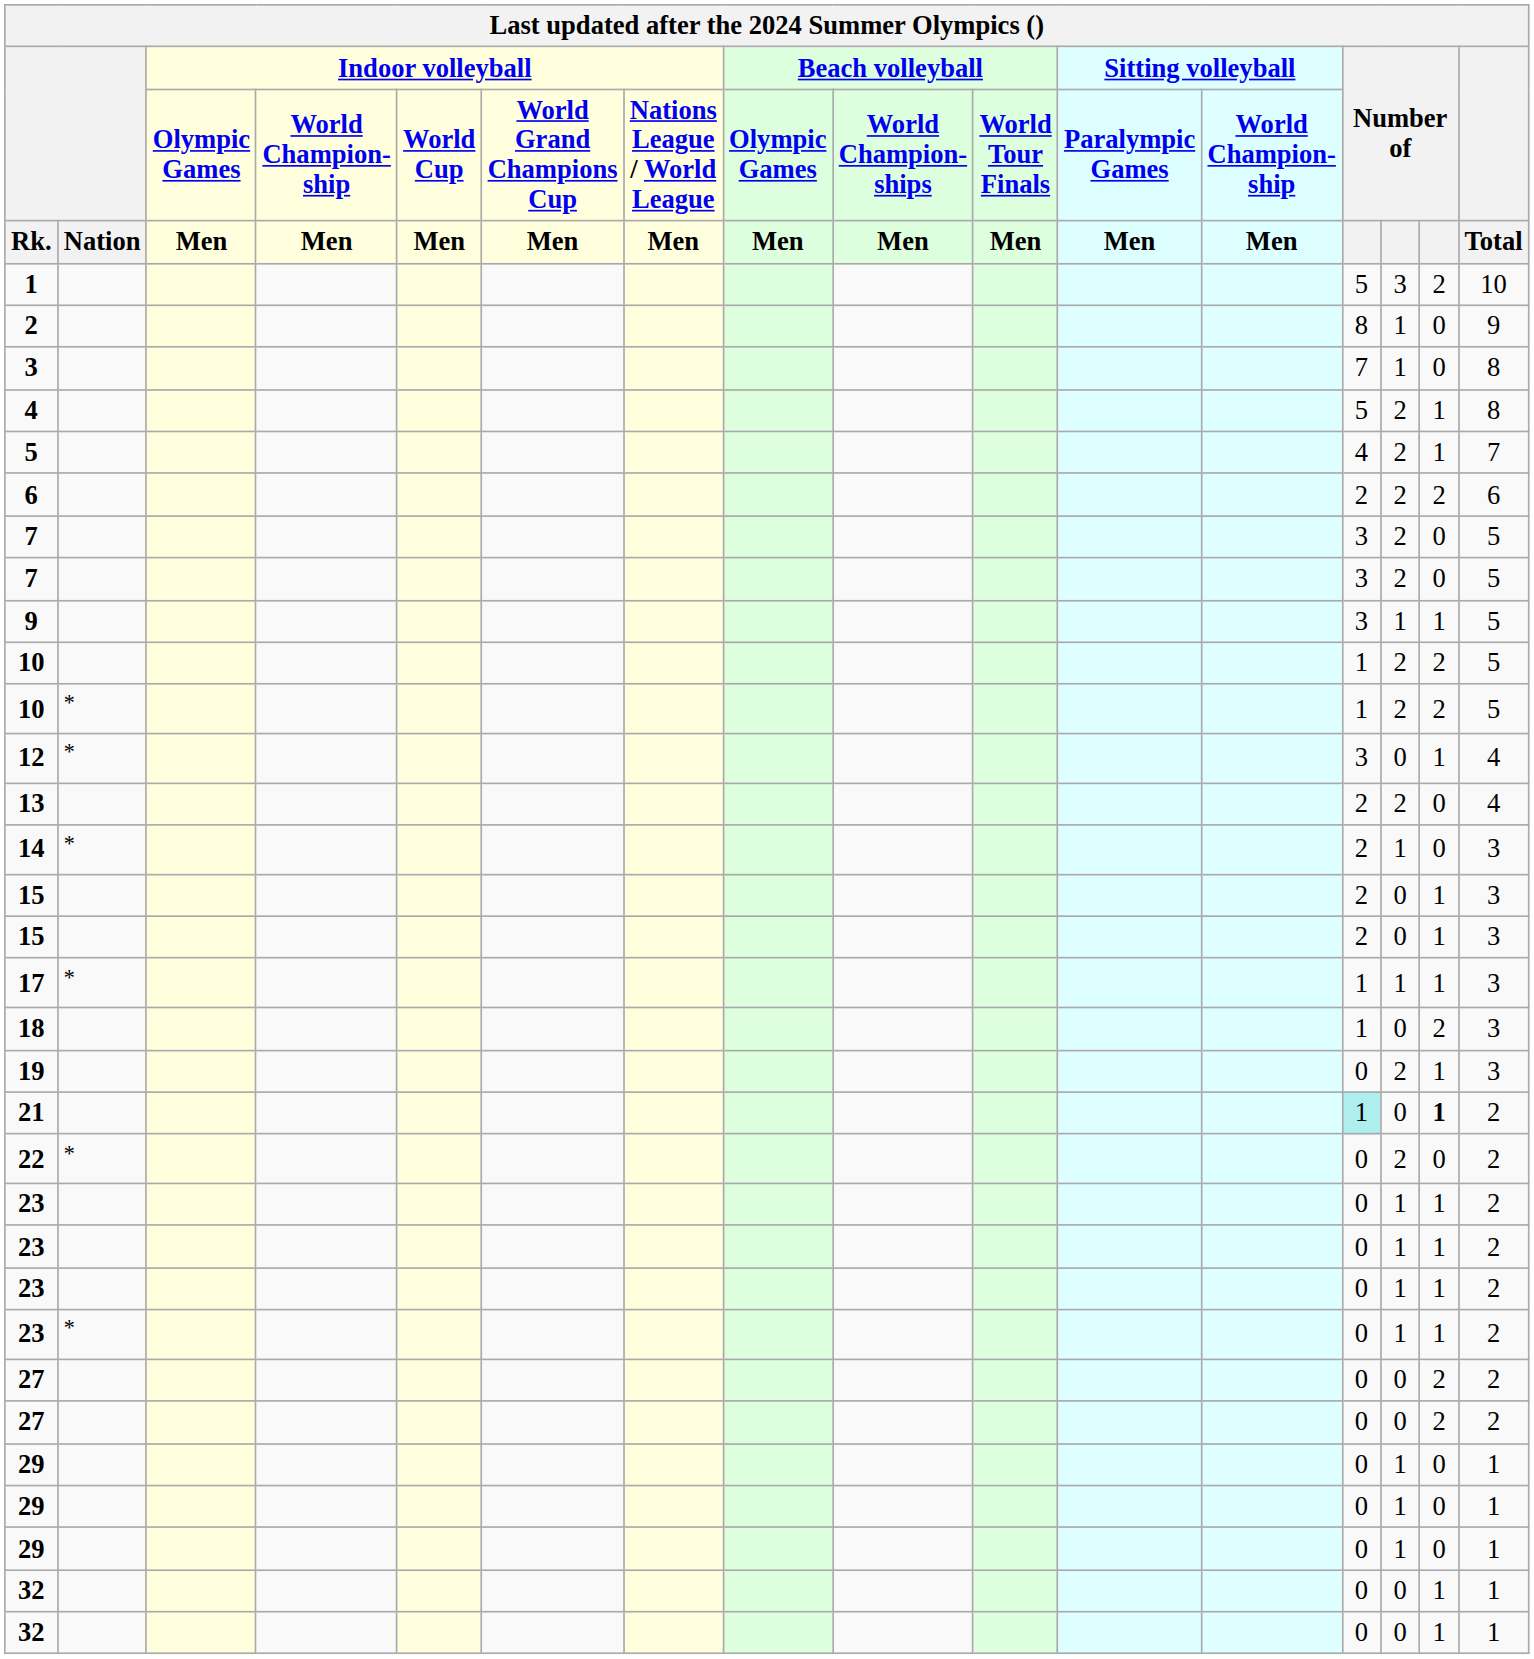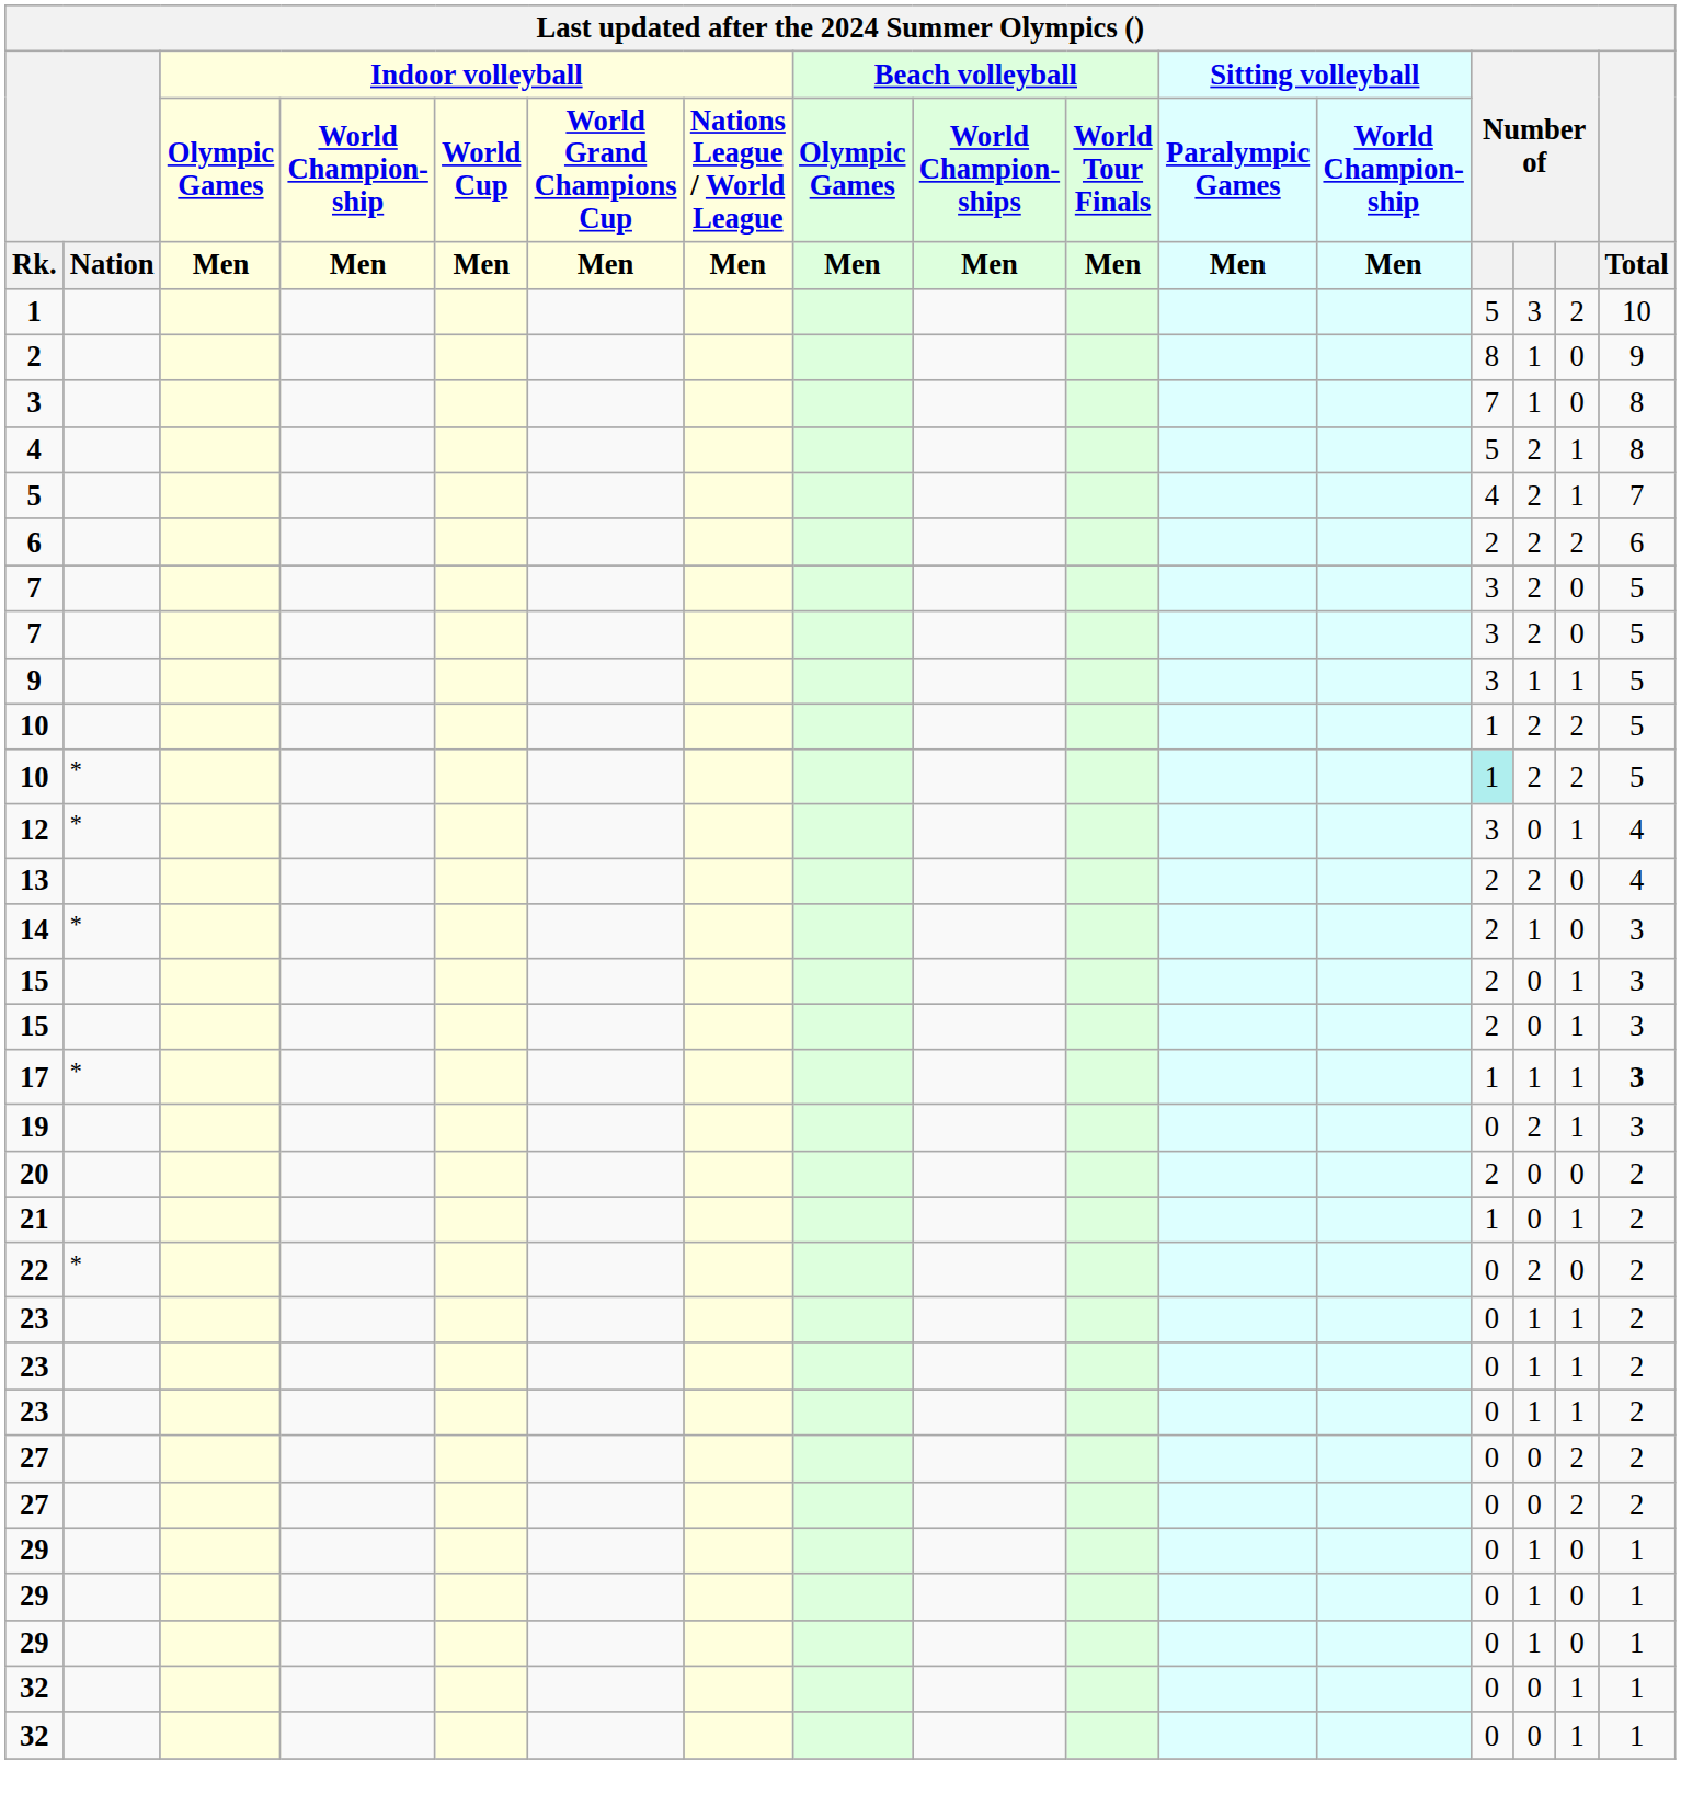 <table class="wikitable" style="margin-top:0em; text-align:center; font-size:100%;">
 <tr>
 <th colspan="16">Last updated after the 2024 Summer Olympics ()</th>
 </tr>
 <tr>
 <th rowspan="2" colspan="2"></th>
 <th colspan="5" style="background:#ffd;"><a href='#'>Indoor volleyball</a></th>
 <th colspan="3" style="background:#dfd;"><a href='#'>Beach volleyball</a></th>
 <th colspan="2" style="background:#dff;"><a href='#'>Sitting volleyball</a></th>
 <th rowspan="2" colspan="3">Number of</th>
 <th rowspan="2"></th>
 </tr>
 <tr>
 <th style="background:#ffd;"><a href='#'>Olympic Games</a></th>
 <th style="background:#ffd;"><a href='#'>World Champion-<br>ship</a></th>
 <th style="background:#ffd;"><a href='#'>World Cup</a></th>
 <th style="background:#ffd;"><a href='#'>World Grand Champions Cup</a></th>
 <th style="background:#ffd;"><a href='#'>Nations League</a> / <a href='#'>World League</a></th>
 <th style="background:#dfd;"><a href='#'>Olympic Games</a></th>
 <th style="background:#dfd;"><a href='#'>World Champion-<br>ships</a></th>
 <th style="background:#dfd;"><a href='#'>World Tour Finals</a></th>
 <th style="background:#dff;"><a href='#'>Paralympic Games</a></th>
 <th style="background:#dff;"><a href='#'>World Champion-<br>ship</a></th>
 </tr>
 <tr>
 <th style="width:1em;">Rk.</th>
 <th>Nation</th>
 <th style="background:#ffd; width:1em;">Men</th>
 <th style="background:#ffd; width:1em;">Men</th>
 <th style="background:#ffd; width:1em;">Men</th>
 <th style="background:#ffd; width:1em;">Men</th>
 <th style="background:#ffd; width:1em;">Men</th>
 <th style="background:#dfd; width:1em;">Men</th>
 <th style="background:#dfd; width:1em;">Men</th>
 <th style="background:#dfd; width:1em;">Men</th>
 <th style="background:#dff; width:1em;">Men</th>
 <th style="background:#dff; width:1em;">Men</th>
 <th style="width:1em;"></th>
 <th style="width:1em;"></th>
 <th style="width:1em;"></th>
 <th style="width:1em;">Total</th>
 </tr>
 <tr>
 <td><strong>1</strong></td>
 <td style="text-align:left;"></td>
 <td style="background:#ffd;"></td>
 <td></td>
 <td style="background:#ffd;"></td>
 <td></td>
 <td style="background:#ffd;"></td>
 <td style="background:#dfd;"></td>
 <td></td>
 <td style="background:#dfd;"></td>
 <td style="background:#dff;"></td>
 <td style="background:#dff;"></td>
 <td>5</td>
 <td>3</td>
 <td>2</td>
 <td>10</td>
 </tr>
 <tr>
 <td><strong>2</strong></td>
 <td style="text-align:left;"></td>
 <td style="background:#ffd;"></td>
 <td></td>
 <td style="background:#ffd;"></td>
 <td></td>
 <td style="background:#ffd;"></td>
 <td style="background:#dfd;"></td>
 <td></td>
 <td style="background:#dfd;"></td>
 <td style="background:#dff;"></td>
 <td style="background:#dff;"></td>
 <td>8</td>
 <td>1</td>
 <td>0</td>
 <td>9</td>
 </tr>
 <tr>
 <td><strong>3</strong></td>
 <td style="text-align:left;"></td>
 <td style="background:#ffd;"></td>
 <td></td>
 <td style="background:#ffd;"></td>
 <td></td>
 <td style="background:#ffd;"></td>
 <td style="background:#dfd;"></td>
 <td></td>
 <td style="background:#dfd;"></td>
 <td style="background:#dff;"></td>
 <td style="background:#dff;"></td>
 <td>7</td>
 <td>1</td>
 <td>0</td>
 <td>8</td>
 </tr>
 <tr>
 <td><strong>4</strong></td>
 <td style="text-align:left;"></td>
 <td style="background:#ffd;"></td>
 <td></td>
 <td style="background:#ffd;"></td>
 <td></td>
 <td style="background:#ffd;"></td>
 <td style="background:#dfd;"></td>
 <td></td>
 <td style="background:#dfd;"></td>
 <td style="background:#dff;"></td>
 <td style="background:#dff;"></td>
 <td>5</td>
 <td>2</td>
 <td>1</td>
 <td>8</td>
 </tr>
 <tr>
 <td><strong>5</strong></td>
 <td style="text-align:left;"></td>
 <td style="background:#ffd;"></td>
 <td></td>
 <td style="background:#ffd;"></td>
 <td></td>
 <td style="background:#ffd;"></td>
 <td style="background:#dfd;"></td>
 <td></td>
 <td style="background:#dfd;"></td>
 <td style="background:#dff;"></td>
 <td style="background:#dff;"></td>
 <td>4</td>
 <td>2</td>
 <td>1</td>
 <td>7</td>
 </tr>
 <tr>
 <td><strong>6</strong></td>
 <td style="text-align:left;"></td>
 <td style="background:#ffd;"></td>
 <td></td>
 <td style="background:#ffd;"></td>
 <td></td>
 <td style="background:#ffd;"></td>
 <td style="background:#dfd;"></td>
 <td></td>
 <td style="background:#dfd;"></td>
 <td style="background:#dff;"></td>
 <td style="background:#dff;"></td>
 <td>2</td>
 <td>2</td>
 <td>2</td>
 <td>6</td>
 </tr>
 <tr>
 <td><strong>7</strong></td>
 <td style="text-align:left;"></td>
 <td style="background:#ffd;"></td>
 <td></td>
 <td style="background:#ffd;"></td>
 <td></td>
 <td style="background:#ffd;"></td>
 <td style="background:#dfd;"></td>
 <td></td>
 <td style="background:#dfd;"></td>
 <td style="background:#dff;"></td>
 <td style="background:#dff;"></td>
 <td>3</td>
 <td>2</td>
 <td>0</td>
 <td>5</td>
 </tr>
 <tr>
 <td><strong>7</strong></td>
 <td style="text-align:left;"></td>
 <td style="background:#ffd;"></td>
 <td></td>
 <td style="background:#ffd;"></td>
 <td></td>
 <td style="background:#ffd;"></td>
 <td style="background:#dfd;"></td>
 <td></td>
 <td style="background:#dfd;"></td>
 <td style="background:#dff;"></td>
 <td style="background:#dff;"></td>
 <td>3</td>
 <td>2</td>
 <td>0</td>
 <td>5</td>
 </tr>
 <tr>
 <td><strong>9</strong></td>
 <td style="text-align:left;"></td>
 <td style="background:#ffd;"></td>
 <td></td>
 <td style="background:#ffd;"></td>
 <td></td>
 <td style="background:#ffd;"></td>
 <td style="background:#dfd;"></td>
 <td></td>
 <td style="background:#dfd;"></td>
 <td style="background:#dff;"></td>
 <td style="background:#dff;"></td>
 <td>3</td>
 <td>1</td>
 <td>1</td>
 <td>5</td>
 </tr>
 <tr>
 <td><strong>10</strong></td>
 <td style="text-align:left;"></td>
 <td style="background:#ffd;"></td>
 <td></td>
 <td style="background:#ffd;"></td>
 <td></td>
 <td style="background:#ffd;"></td>
 <td style="background:#dfd;"></td>
 <td></td>
 <td style="background:#dfd;"></td>
 <td style="background:#dff;"></td>
 <td style="background:#dff;"></td>
 <td>1</td>
 <td>2</td>
 <td>2</td>
 <td>5</td>
 </tr>
 <tr>
 <td><strong>10</strong></td>
 <td style="text-align:left;"><em></em><sup>*</sup></td>
 <td style="background:#ffd;"></td>
 <td></td>
 <td style="background:#ffd;"></td>
 <td></td>
 <td style="background:#ffd;"></td>
 <td style="background:#dfd;"></td>
 <td></td>
 <td style="background:#dfd;"></td>
 <td style="background:#dff;"></td>
 <td style="background:#dff;"></td>
-<td>1</td>
+<td style="background: paleturquoise;">1</td>
 <td>2</td>
 <td>2</td>
 <td>5</td>
 </tr>
 <tr>
 <td><strong>12</strong></td>
 <td style="text-align:left;"><em></em><sup>*</sup></td>
 <td style="background:#ffd;"></td>
 <td></td>
 <td style="background:#ffd;"></td>
 <td></td>
 <td style="background:#ffd;"></td>
 <td style="background:#dfd;"></td>
 <td></td>
 <td style="background:#dfd;"></td>
 <td style="background:#dff;"></td>
 <td style="background:#dff;"></td>
 <td>3</td>
 <td>0</td>
 <td>1</td>
 <td>4</td>
 </tr>
 <tr>
 <td><strong>13</strong></td>
 <td style="text-align:left;"></td>
 <td style="background:#ffd;"></td>
 <td></td>
 <td style="background:#ffd;"></td>
 <td></td>
 <td style="background:#ffd;"></td>
 <td style="background:#dfd;"></td>
 <td></td>
 <td style="background:#dfd;"></td>
 <td style="background:#dff;"></td>
 <td style="background:#dff;"></td>
 <td>2</td>
 <td>2</td>
 <td>0</td>
 <td>4</td>
 </tr>
 <tr>
 <td><strong>14</strong></td>
 <td style="text-align:left;"><em></em><sup>*</sup></td>
 <td style="background:#ffd;"></td>
 <td></td>
 <td style="background:#ffd;"></td>
 <td></td>
 <td style="background:#ffd;"></td>
 <td style="background:#dfd;"></td>
 <td></td>
 <td style="background:#dfd;"></td>
 <td style="background:#dff;"></td>
 <td style="background:#dff;"></td>
 <td>2</td>
 <td>1</td>
 <td>0</td>
 <td>3</td>
 </tr>
 <tr>
 <td><strong>15</strong></td>
 <td style="text-align:left;"></td>
 <td style="background:#ffd;"></td>
 <td></td>
 <td style="background:#ffd;"></td>
 <td></td>
 <td style="background:#ffd;"></td>
 <td style="background:#dfd;"></td>
 <td></td>
 <td style="background:#dfd;"></td>
 <td style="background:#dff;"></td>
 <td style="background:#dff;"></td>
 <td>2</td>
 <td>0</td>
 <td>1</td>
 <td>3</td>
 </tr>
 <tr>
 <td><strong>15</strong></td>
 <td style="text-align:left;"></td>
 <td style="background:#ffd;"></td>
 <td></td>
 <td style="background:#ffd;"></td>
 <td></td>
 <td style="background:#ffd;"></td>
 <td style="background:#dfd;"></td>
 <td></td>
 <td style="background:#dfd;"></td>
 <td style="background:#dff;"></td>
 <td style="background:#dff;"></td>
 <td>2</td>
 <td>0</td>
 <td>1</td>
 <td>3</td>
 </tr>
 <tr>
 <td><strong>17</strong></td>
 <td style="text-align:left;"><em></em><sup>*</sup></td>
 <td style="background:#ffd;"></td>
 <td></td>
 <td style="background:#ffd;"></td>
 <td></td>
 <td style="background:#ffd;"></td>
 <td style="background:#dfd;"></td>
 <td></td>
 <td style="background:#dfd;"></td>
 <td style="background:#dff;"></td>
 <td style="background:#dff;"></td>
 <td>1</td>
 <td>1</td>
 <td>1</td>
-<td>3</td>
-</tr>
-<tr>
-<td><strong>18</strong></td>
-<td style="text-align:left;"></td>
-<td style="background:#ffd;"></td>
-<td></td>
-<td style="background:#ffd;"></td>
-<td></td>
-<td style="background:#ffd;"></td>
-<td style="background:#dfd;"></td>
-<td></td>
-<td style="background:#dfd;"></td>
-<td style="background:#dff;"></td>
-<td style="background:#dff;"></td>
-<td>1</td>
-<td>0</td>
-<td>2</td>
-<td>3</td>
+<td><strong>3</strong></td>
 </tr>
 <tr>
 <td><strong>19</strong></td>
 <td style="text-align:left;"></td>
 <td style="background:#ffd;"></td>
 <td></td>
 <td style="background:#ffd;"></td>
 <td></td>
 <td style="background:#ffd;"></td>
 <td style="background:#dfd;"></td>
 <td></td>
 <td style="background:#dfd;"></td>
 <td style="background:#dff;"></td>
 <td style="background:#dff;"></td>
 <td>0</td>
 <td>2</td>
 <td>1</td>
 <td>3</td>
 </tr>
 <tr>
+<td><strong>20</strong></td>
+<td style="text-align:left;"></td>
+<td style="background:#ffd;"></td>
+<td></td>
+<td style="background:#ffd;"></td>
+<td></td>
+<td style="background:#ffd;"></td>
+<td style="background:#dfd;"></td>
+<td></td>
+<td style="background:#dfd;"></td>
+<td style="background:#dff;"></td>
+<td style="background:#dff;"></td>
+<td>2</td>
+<td>0</td>
+<td>0</td>
+<td>2</td>
+</tr>
+<tr>
 <td><strong>21</strong></td>
 <td style="text-align:left;"></td>
 <td style="background:#ffd;"></td>
 <td></td>
 <td style="background:#ffd;"></td>
 <td></td>
 <td style="background:#ffd;"></td>
 <td style="background:#dfd;"></td>
 <td></td>
 <td style="background:#dfd;"></td>
 <td style="background:#dff;"></td>
 <td style="background:#dff;"></td>
-<td style="background: paleturquoise;">1</td>
+<td>1</td>
 <td>0</td>
-<td><strong>1</strong></td>
+<td>1</td>
 <td>2</td>
 </tr>
 <tr>
 <td><strong>22</strong></td>
 <td style="text-align:left;"><em></em><sup>*</sup></td>
 <td style="background:#ffd;"></td>
 <td></td>
 <td style="background:#ffd;"></td>
 <td></td>
 <td style="background:#ffd;"></td>
 <td style="background:#dfd;"></td>
 <td></td>
 <td style="background:#dfd;"></td>
 <td style="background:#dff;"></td>
 <td style="background:#dff;"></td>
 <td>0</td>
 <td>2</td>
 <td>0</td>
 <td>2</td>
 </tr>
 <tr>
 <td><strong>23</strong></td>
 <td style="text-align:left;"></td>
 <td style="background:#ffd;"></td>
 <td></td>
 <td style="background:#ffd;"></td>
 <td></td>
 <td style="background:#ffd;"></td>
 <td style="background:#dfd;"></td>
 <td></td>
 <td style="background:#dfd;"></td>
 <td style="background:#dff;"></td>
 <td style="background:#dff;"></td>
 <td>0</td>
 <td>1</td>
 <td>1</td>
 <td>2</td>
 </tr>
 <tr>
 <td><strong>23</strong></td>
 <td style="text-align:left;"></td>
 <td style="background:#ffd;"></td>
 <td></td>
 <td style="background:#ffd;"></td>
 <td></td>
 <td style="background:#ffd;"></td>
 <td style="background:#dfd;"></td>
 <td></td>
 <td style="background:#dfd;"></td>
 <td style="background:#dff;"></td>
 <td style="background:#dff;"></td>
 <td>0</td>
 <td>1</td>
 <td>1</td>
 <td>2</td>
 </tr>
 <tr>
 <td><strong>23</strong></td>
 <td style="text-align:left;"></td>
-<td style="background:#ffd;"></td>
-<td></td>
-<td style="background:#ffd;"></td>
-<td></td>
-<td style="background:#ffd;"></td>
-<td style="background:#dfd;"></td>
-<td></td>
-<td style="background:#dfd;"></td>
-<td style="background:#dff;"></td>
-<td style="background:#dff;"></td>
-<td>0</td>
-<td>1</td>
-<td>1</td>
-<td>2</td>
-</tr>
-<tr>
-<td><strong>23</strong></td>
-<td style="text-align:left;"><em></em><sup>*</sup></td>
 <td style="background:#ffd;"></td>
 <td></td>
 <td style="background:#ffd;"></td>
 <td></td>
 <td style="background:#ffd;"></td>
 <td style="background:#dfd;"></td>
 <td></td>
 <td style="background:#dfd;"></td>
 <td style="background:#dff;"></td>
 <td style="background:#dff;"></td>
 <td>0</td>
 <td>1</td>
 <td>1</td>
 <td>2</td>
 </tr>
 <tr>
 <td><strong>27</strong></td>
 <td style="text-align:left;"></td>
 <td style="background:#ffd;"></td>
 <td></td>
 <td style="background:#ffd;"></td>
 <td></td>
 <td style="background:#ffd;"></td>
 <td style="background:#dfd;"></td>
 <td></td>
 <td style="background:#dfd;"></td>
 <td style="background:#dff;"></td>
 <td style="background:#dff;"></td>
 <td>0</td>
 <td>0</td>
 <td>2</td>
 <td>2</td>
 </tr>
 <tr>
 <td><strong>27</strong></td>
 <td style="text-align:left;"></td>
 <td style="background:#ffd;"></td>
 <td></td>
 <td style="background:#ffd;"></td>
 <td></td>
 <td style="background:#ffd;"></td>
 <td style="background:#dfd;"></td>
 <td></td>
 <td style="background:#dfd;"></td>
 <td style="background:#dff;"></td>
 <td style="background:#dff;"></td>
 <td>0</td>
 <td>0</td>
 <td>2</td>
 <td>2</td>
 </tr>
 <tr>
 <td><strong>29</strong></td>
 <td style="text-align:left;"></td>
 <td style="background:#ffd;"></td>
 <td></td>
 <td style="background:#ffd;"></td>
 <td></td>
 <td style="background:#ffd;"></td>
 <td style="background:#dfd;"></td>
 <td></td>
 <td style="background:#dfd;"></td>
 <td style="background:#dff;"></td>
 <td style="background:#dff;"></td>
 <td>0</td>
 <td>1</td>
 <td>0</td>
 <td>1</td>
 </tr>
 <tr>
 <td><strong>29</strong></td>
 <td style="text-align:left;"></td>
 <td style="background:#ffd;"></td>
 <td></td>
 <td style="background:#ffd;"></td>
 <td></td>
 <td style="background:#ffd;"></td>
 <td style="background:#dfd;"></td>
 <td></td>
 <td style="background:#dfd;"></td>
 <td style="background:#dff;"></td>
 <td style="background:#dff;"></td>
 <td>0</td>
 <td>1</td>
 <td>0</td>
 <td>1</td>
 </tr>
 <tr>
 <td><strong>29</strong></td>
 <td style="text-align:left;"></td>
 <td style="background:#ffd;"></td>
 <td></td>
 <td style="background:#ffd;"></td>
 <td></td>
 <td style="background:#ffd;"></td>
 <td style="background:#dfd;"></td>
 <td></td>
 <td style="background:#dfd;"></td>
 <td style="background:#dff;"></td>
 <td style="background:#dff;"></td>
 <td>0</td>
 <td>1</td>
 <td>0</td>
 <td>1</td>
 </tr>
 <tr>
 <td><strong>32</strong></td>
 <td style="text-align:left;"></td>
 <td style="background:#ffd;"></td>
 <td></td>
 <td style="background:#ffd;"></td>
 <td></td>
 <td style="background:#ffd;"></td>
 <td style="background:#dfd;"></td>
 <td></td>
 <td style="background:#dfd;"></td>
 <td style="background:#dff;"></td>
 <td style="background:#dff;"></td>
 <td>0</td>
 <td>0</td>
 <td>1</td>
 <td>1</td>
 </tr>
 <tr>
 <td><strong>32</strong></td>
 <td style="text-align:left;"></td>
 <td style="background:#ffd;"></td>
 <td></td>
 <td style="background:#ffd;"></td>
 <td></td>
 <td style="background:#ffd;"></td>
 <td style="background:#dfd;"></td>
 <td></td>
 <td style="background:#dfd;"></td>
 <td style="background:#dff;"></td>
 <td style="background:#dff;"></td>
 <td>0</td>
 <td>0</td>
 <td>1</td>
 <td>1</td>
 </tr>
 </table>
